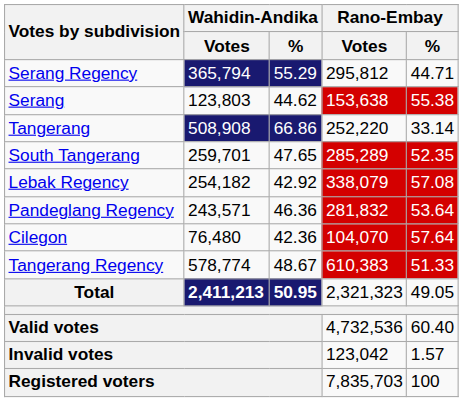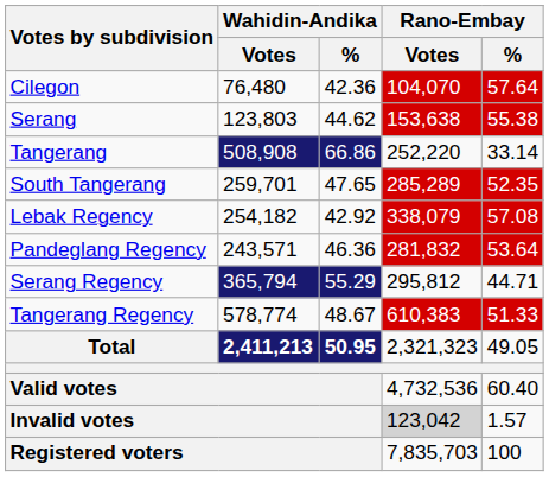 <table class="wikitable">
 <tr>
 <th style="text-align:center;" rowspan="2">Votes by subdivision</th>
 <th style="text-align:center;" colspan="2">Wahidin-Andika</th>
 <th style="text-align:center;" colspan="2">Rano-Embay</th>
 </tr>
 <tr>
 <th style="text-align:center;">Votes</th>
 <th style="text-align:center;">%</th>
 <th style="text-align:center;">Votes</th>
 <th style="text-align:center;">%</th>
 </tr>
 <tr>
-<td><a href='#'>Serang Regency</a></td>
-<td style="background: #191970; color: white;">365,794</td>
-<td style="background: #191970; color: white;">55.29</td>
-<td>295,812</td>
-<td>44.71</td>
+<td><a href='#'>Cilegon</a></td>
+<td>76,480</td>
+<td>42.36</td>
+<td style="background: #D40000; color: white;">104,070</td>
+<td style="background: #D40000; color: white;">57.64</td>
 </tr>
 <tr>
 <td><a href='#'>Serang</a></td>
 <td>123,803</td>
 <td>44.62</td>
 <td style="background: #D40000; color: white;">153,638</td>
 <td style="background: #D40000; color: white;">55.38</td>
 </tr>
 <tr>
 <td><a href='#'>Tangerang</a></td>
 <td style="background: #191970; color: white;">508,908</td>
 <td style="background: #191970; color: white;">66.86</td>
 <td>252,220</td>
 <td>33.14</td>
 </tr>
 <tr>
 <td><a href='#'>South Tangerang</a></td>
 <td>259,701</td>
 <td>47.65</td>
 <td style="background: #D40000; color: white;">285,289</td>
 <td style="background: #D40000; color: white;">52.35</td>
 </tr>
 <tr>
 <td><a href='#'>Lebak Regency</a></td>
 <td>254,182</td>
 <td>42.92</td>
 <td style="background: #D40000; color: white;">338,079</td>
 <td style="background: #D40000; color: white;">57.08</td>
 </tr>
 <tr>
 <td><a href='#'>Pandeglang Regency</a></td>
 <td>243,571</td>
 <td>46.36</td>
 <td style="background: #D40000; color: white;">281,832</td>
 <td style="background: #D40000; color: white;">53.64</td>
 </tr>
 <tr>
-<td><a href='#'>Cilegon</a></td>
-<td>76,480</td>
-<td>42.36</td>
-<td style="background: #D40000; color: white;">104,070</td>
-<td style="background: #D40000; color: white;">57.64</td>
+<td><a href='#'>Serang Regency</a></td>
+<td style="background: #191970; color: white;">365,794</td>
+<td style="background: #191970; color: white;">55.29</td>
+<td>295,812</td>
+<td>44.71</td>
 </tr>
 <tr>
 <td><a href='#'>Tangerang Regency</a></td>
 <td>578,774</td>
 <td>48.67</td>
 <td style="background: #D40000; color: white;">610,383</td>
 <td style="background: #D40000; color: white;">51.33</td>
 </tr>
 <tr>
 <th style="text-align:center;"><strong>Total</strong></th>
 <td style="background: #191970; color: white;"><strong>2,411,213</strong></td>
 <td style="background: #191970; color: white;"><strong>50.95</strong></td>
 <td>2,321,323</td>
 <td>49.05</td>
 </tr>
 <tr>
 <th style="text-align:center; color:grey;" colspan=5></th>
 </tr>
 <tr>
 <th style="text-align:left;" colspan=3><strong>Valid votes</strong></th>
 <td style="text-align:left;">4,732,536</td>
 <td>60.40</td>
 </tr>
 <tr>
 <th style="text-align:left;" colspan=3><strong>Invalid votes</strong></th>
-<td style="text-align:left;">123,042</td>
+<td style="background: lightgrey; text-align:left;">123,042</td>
 <td>1.57</td>
 </tr>
 <tr>
 <th style="text-align:left;" colspan=3><strong>Registered voters</strong></th>
 <td style="text-align:left;">7,835,703</td>
 <td>100</td>
 </tr>
 </table>
